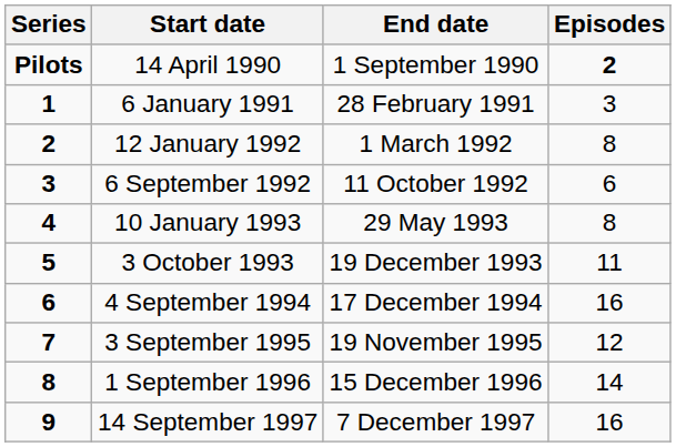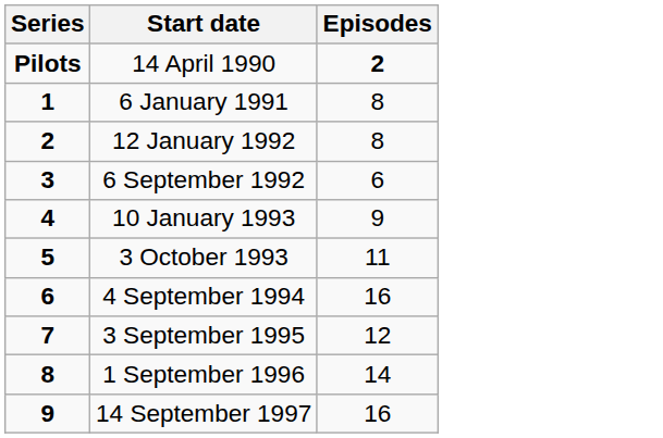 <table class="wikitable" style="text-align:center;">
 <tr>
 <th>Series</th>
 <th>Start date</th>
-<th>End date</th>
 <th>Episodes</th>
 </tr>
 <tr>
 <td><strong>Pilots</strong></td>
 <td>14 April 1990</td>
-<td>1 September 1990</td>
 <td><strong>2</strong></td>
 </tr>
 <tr>
 <td><strong>1</strong></td>
 <td>6 January 1991</td>
-<td>28 February 1991</td>
-<td>3</td>
+<td>8</td>
 </tr>
 <tr>
 <td><strong>2</strong></td>
 <td>12 January 1992</td>
-<td>1 March 1992</td>
 <td>8</td>
 </tr>
 <tr>
 <td><strong>3</strong></td>
 <td>6 September 1992</td>
-<td>11 October 1992</td>
 <td>6</td>
 </tr>
 <tr>
 <td><strong>4</strong></td>
 <td>10 January 1993</td>
-<td>29 May 1993</td>
-<td>8</td>
+<td>9</td>
 </tr>
 <tr>
 <td><strong>5</strong></td>
 <td>3 October 1993</td>
-<td>19 December 1993</td>
 <td>11</td>
 </tr>
 <tr>
 <td><strong>6</strong></td>
 <td>4 September 1994</td>
-<td>17 December 1994</td>
 <td>16</td>
 </tr>
 <tr>
 <td><strong>7</strong></td>
 <td>3 September 1995</td>
-<td>19 November 1995</td>
 <td>12</td>
 </tr>
 <tr>
 <td><strong>8</strong></td>
 <td>1 September 1996</td>
-<td>15 December 1996</td>
 <td>14</td>
 </tr>
 <tr>
 <td><strong>9</strong></td>
 <td>14 September 1997</td>
-<td>7 December 1997</td>
 <td>16</td>
 </tr>
 </table>
